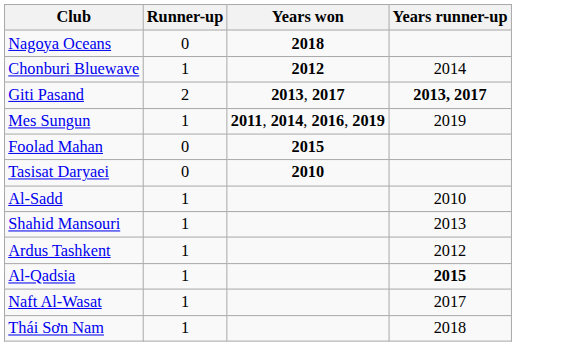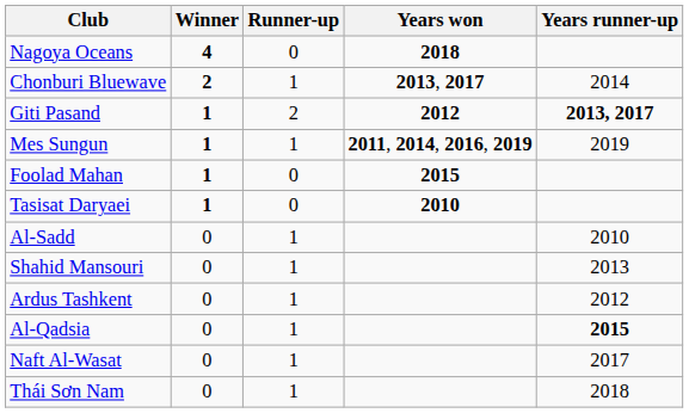 <table class="wikitable sortable"  style="text-align:center;">
 <tr>
 <th>Club</th>
+<th>Winner</th>
 <th>Runner-up</th>
 <th>Years won</th>
 <th>Years runner-up</th>
 </tr>
 <tr>
 <td align=left> <a href='#'>Nagoya Oceans</a></td>
+<td><strong>4</strong></td>
 <td>0</td>
 <td><strong>2018</strong></td>
 <td></td>
 </tr>
 <tr>
 <td align=left> <a href='#'>Chonburi Bluewave</a></td>
+<td><strong>2</strong></td>
 <td>1</td>
-<td><strong>2012</strong></td>
+<td><strong>2013</strong>, <strong>2017</strong></td>
 <td>2014</td>
 </tr>
 <tr>
 <td align=left> <a href='#'>Giti Pasand</a></td>
+<td><strong>1</strong></td>
 <td>2</td>
-<td><strong>2013</strong>, <strong>2017</strong></td>
+<td><strong>2012</strong></td>
 <td><strong>2013, 2017</strong></td>
 </tr>
 <tr>
 <td align=left> <a href='#'>Mes Sungun</a></td>
+<td><strong>1</strong></td>
 <td>1</td>
 <td><strong>2011</strong>, <strong>2014</strong>, <strong>2016</strong>, <strong>2019</strong></td>
 <td>2019</td>
 </tr>
 <tr>
 <td align=left> <a href='#'>Foolad Mahan</a></td>
+<td><strong>1</strong></td>
 <td>0</td>
 <td><strong>2015</strong></td>
 <td></td>
 </tr>
 <tr>
 <td align=left> <a href='#'>Tasisat Daryaei</a></td>
+<td><strong>1</strong></td>
 <td>0</td>
 <td><strong>2010</strong></td>
 <td></td>
 </tr>
 <tr>
 <td align=left> <a href='#'>Al-Sadd</a></td>
+<td>0</td>
 <td>1</td>
 <td></td>
 <td>2010</td>
 </tr>
 <tr>
 <td align=left> <a href='#'>Shahid Mansouri</a></td>
+<td>0</td>
 <td>1</td>
 <td></td>
 <td>2013</td>
 </tr>
 <tr>
 <td align=left> <a href='#'>Ardus Tashkent</a></td>
+<td>0</td>
 <td>1</td>
 <td></td>
 <td>2012</td>
 </tr>
 <tr>
 <td align=left> <a href='#'>Al-Qadsia</a></td>
+<td>0</td>
 <td>1</td>
 <td></td>
 <td><strong>2015</strong></td>
 </tr>
 <tr>
 <td align=left> <a href='#'>Naft Al-Wasat</a></td>
+<td>0</td>
 <td>1</td>
 <td></td>
 <td>2017</td>
 </tr>
 <tr>
 <td align=left> <a href='#'>Thái Sơn Nam</a></td>
+<td>0</td>
 <td>1</td>
 <td></td>
 <td>2018</td>
 </tr>
 </table>
